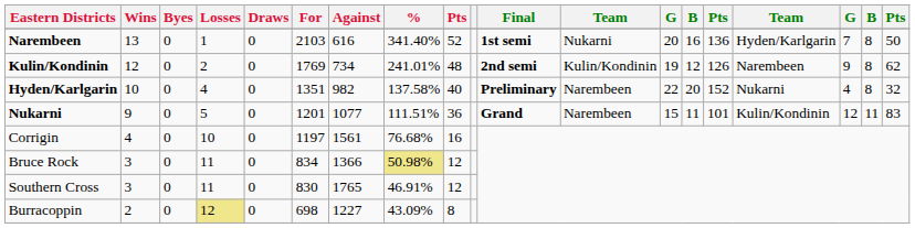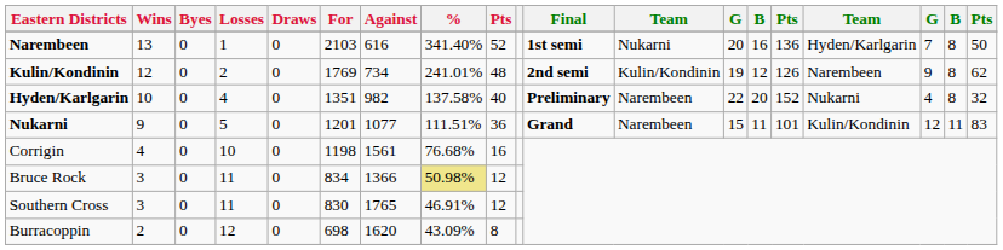 <table style="font-size: 85%; text-align: left;" class="wikitable">
 <tr>
 <th style="color:crimson">Eastern Districts</th>
 <th style="color:crimson">Wins</th>
 <th style="color:crimson">Byes</th>
 <th style="color:crimson">Losses</th>
 <th style="color:crimson">Draws</th>
 <th style="color:crimson">For</th>
 <th style="color:crimson">Against</th>
 <th style="color:crimson">%</th>
 <th style="color:crimson">Pts</th>
 <th></th>
 <th style="color:green">Final</th>
 <th style="color:green">Team</th>
 <th style="color:green">G</th>
 <th style="color:green">B</th>
 <th style="color:green">Pts</th>
 <th style="color:green">Team</th>
 <th style="color:green">G</th>
 <th style="color:green">B</th>
 <th style="color:green">Pts</th>
 </tr>
 <tr>
 </tr>
 <tr>
 </tr>
 <tr>
 <td><strong>	Narembeen	</strong></td>
 <td>13</td>
 <td>0</td>
 <td>1</td>
 <td>0</td>
 <td>2103</td>
 <td>616</td>
 <td>341.40%</td>
 <td>52</td>
 <td></td>
 <td><strong>1st semi</strong></td>
 <td>Nukarni</td>
 <td>20</td>
 <td>16</td>
 <td>136</td>
 <td>Hyden/Karlgarin</td>
 <td>7</td>
 <td>8</td>
 <td>50</td>
 </tr>
 <tr>
 <td><strong>	Kulin/Kondinin	</strong></td>
 <td>12</td>
 <td>0</td>
 <td>2</td>
 <td>0</td>
 <td>1769</td>
 <td>734</td>
 <td>241.01%</td>
 <td>48</td>
 <td></td>
 <td><strong>2nd semi</strong></td>
 <td>Kulin/Kondinin</td>
 <td>19</td>
 <td>12</td>
 <td>126</td>
 <td>Narembeen</td>
 <td>9</td>
 <td>8</td>
 <td>62</td>
 </tr>
 <tr ||>
 <td><strong>	Hyden/Karlgarin	</strong></td>
 <td>10</td>
 <td>0</td>
 <td>4</td>
 <td>0</td>
 <td>1351</td>
 <td>982</td>
 <td>137.58%</td>
 <td>40</td>
 <td></td>
 <td><strong>Preliminary</strong></td>
 <td>Narembeen</td>
 <td>22</td>
 <td>20</td>
 <td>152</td>
 <td>Nukarni</td>
 <td>4</td>
 <td>8</td>
 <td>32</td>
 </tr>
 <tr>
 <td><strong>	Nukarni	</strong></td>
 <td>9</td>
 <td>0</td>
 <td>5</td>
 <td>0</td>
 <td>1201</td>
 <td>1077</td>
 <td>111.51%</td>
 <td>36</td>
 <td></td>
 <td><strong>Grand</strong></td>
 <td>Narembeen</td>
 <td>15</td>
 <td>11</td>
 <td>101</td>
 <td>Kulin/Kondinin</td>
 <td>12</td>
 <td>11</td>
 <td>83</td>
 </tr>
 <tr>
 <td>Corrigin</td>
 <td>4</td>
 <td>0</td>
 <td>10</td>
 <td>0</td>
-<td>1197</td>
+<td>1198</td>
 <td>1561</td>
 <td>76.68%</td>
 <td>16</td>
 <td></td>
 </tr>
 <tr>
 <td>Bruce Rock</td>
 <td>3</td>
 <td>0</td>
 <td>11</td>
 <td>0</td>
 <td>834</td>
 <td>1366</td>
 <td style="background: khaki;">50.98%</td>
 <td>12</td>
 <td></td>
 </tr>
 <tr>
 <td>Southern Cross</td>
 <td>3</td>
 <td>0</td>
 <td>11</td>
 <td>0</td>
 <td>830</td>
 <td>1765</td>
 <td>46.91%</td>
 <td>12</td>
 <td></td>
 </tr>
 <tr>
 <td>Burracoppin</td>
 <td>2</td>
 <td>0</td>
-<td style="background: khaki;">12</td>
+<td>12</td>
 <td>0</td>
 <td>698</td>
-<td>1227</td>
+<td>1620</td>
 <td>43.09%</td>
 <td>8</td>
 <td></td>
 </tr>
 <tr>
 </tr>
 </table>
